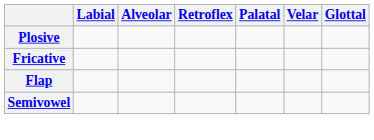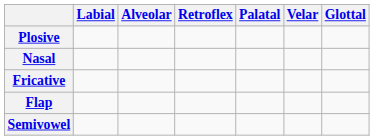 <table class="wikitable" style=text-align:center>
 <tr>
 <th></th>
 <th><a href='#'>Labial</a></th>
 <th><a href='#'>Alveolar</a></th>
 <th><a href='#'>Retroflex</a></th>
 <th><a href='#'>Palatal</a></th>
 <th><a href='#'>Velar</a></th>
 <th><a href='#'>Glottal</a></th>
 </tr>
 <tr>
 <th><a href='#'>Plosive</a></th>
+<td></td>
+<td></td>
+<td></td>
+<td></td>
+<td></td>
+<td></td>
+</tr>
+<tr>
+<th><a href='#'>Nasal</a></th>
 <td></td>
 <td></td>
 <td></td>
 <td></td>
 <td></td>
 <td></td>
 </tr>
 <tr>
 <th><a href='#'>Fricative</a></th>
 <td></td>
 <td></td>
 <td></td>
 <td></td>
 <td></td>
 <td></td>
 </tr>
 <tr>
 <th><a href='#'>Flap</a></th>
 <td></td>
 <td></td>
 <td></td>
 <td></td>
 <td></td>
 <td></td>
 </tr>
 <tr>
 <th><a href='#'>Semivowel</a></th>
 <td></td>
 <td></td>
 <td></td>
 <td></td>
 <td></td>
 <td></td>
 </tr>
 </table>
